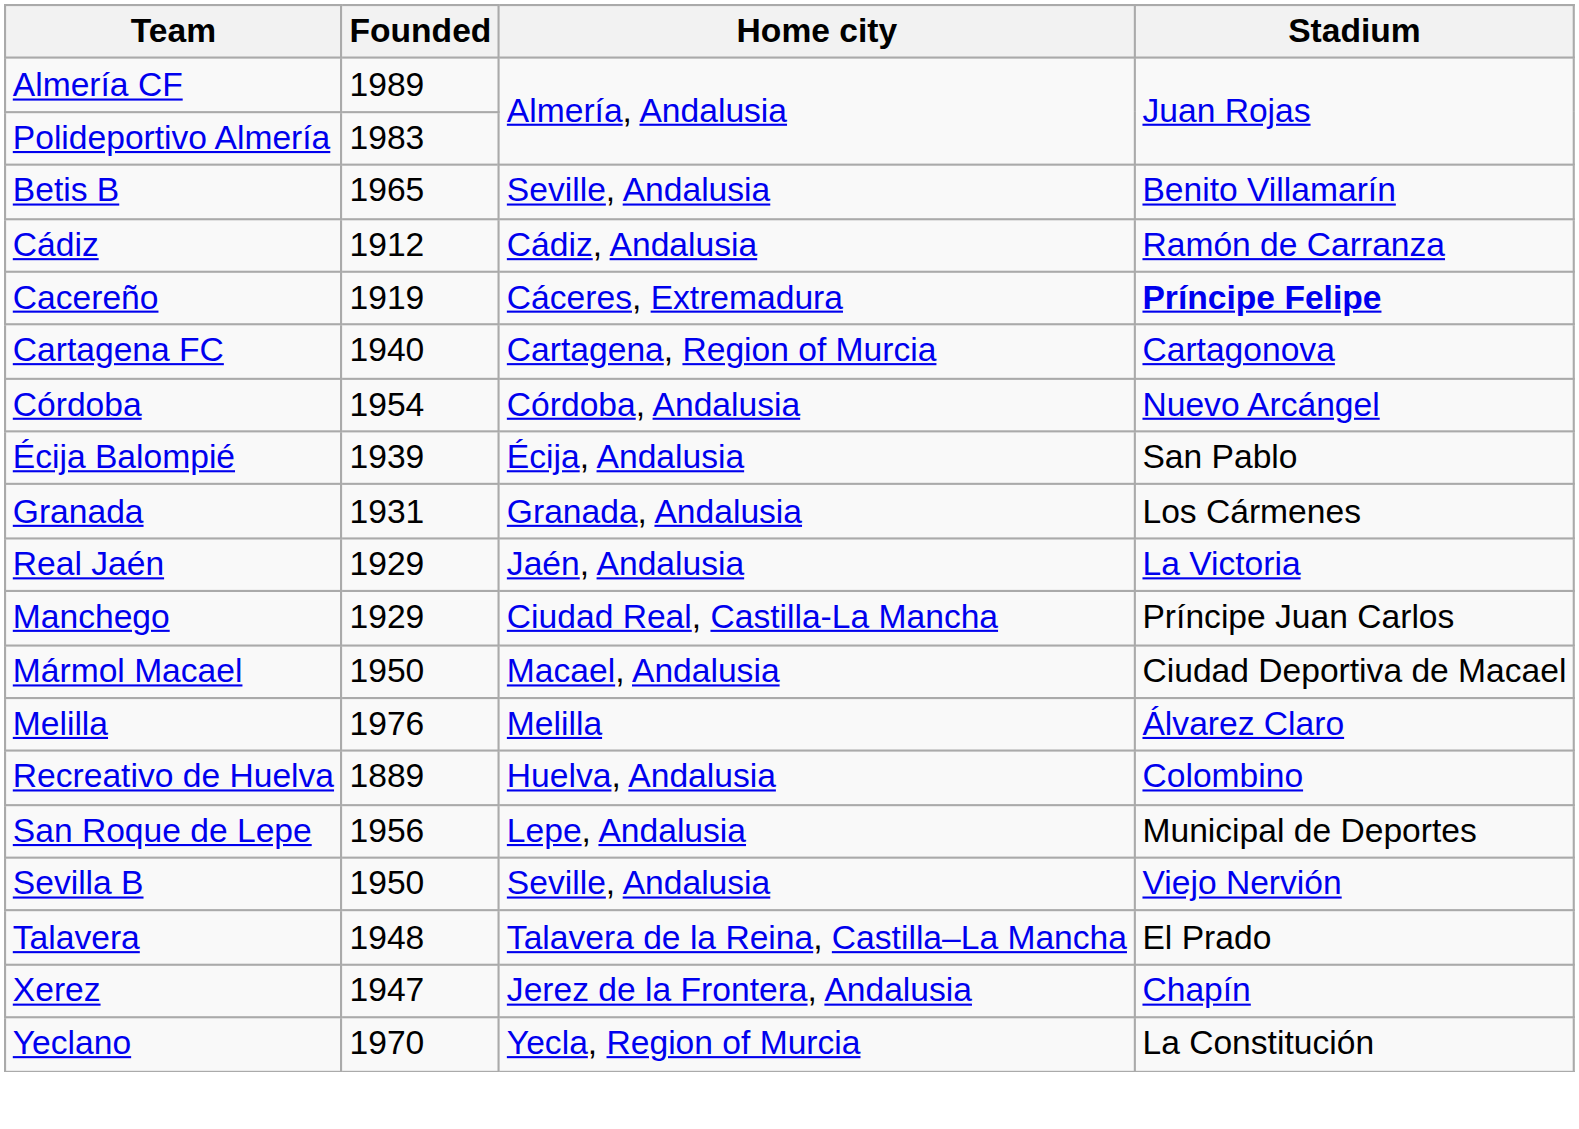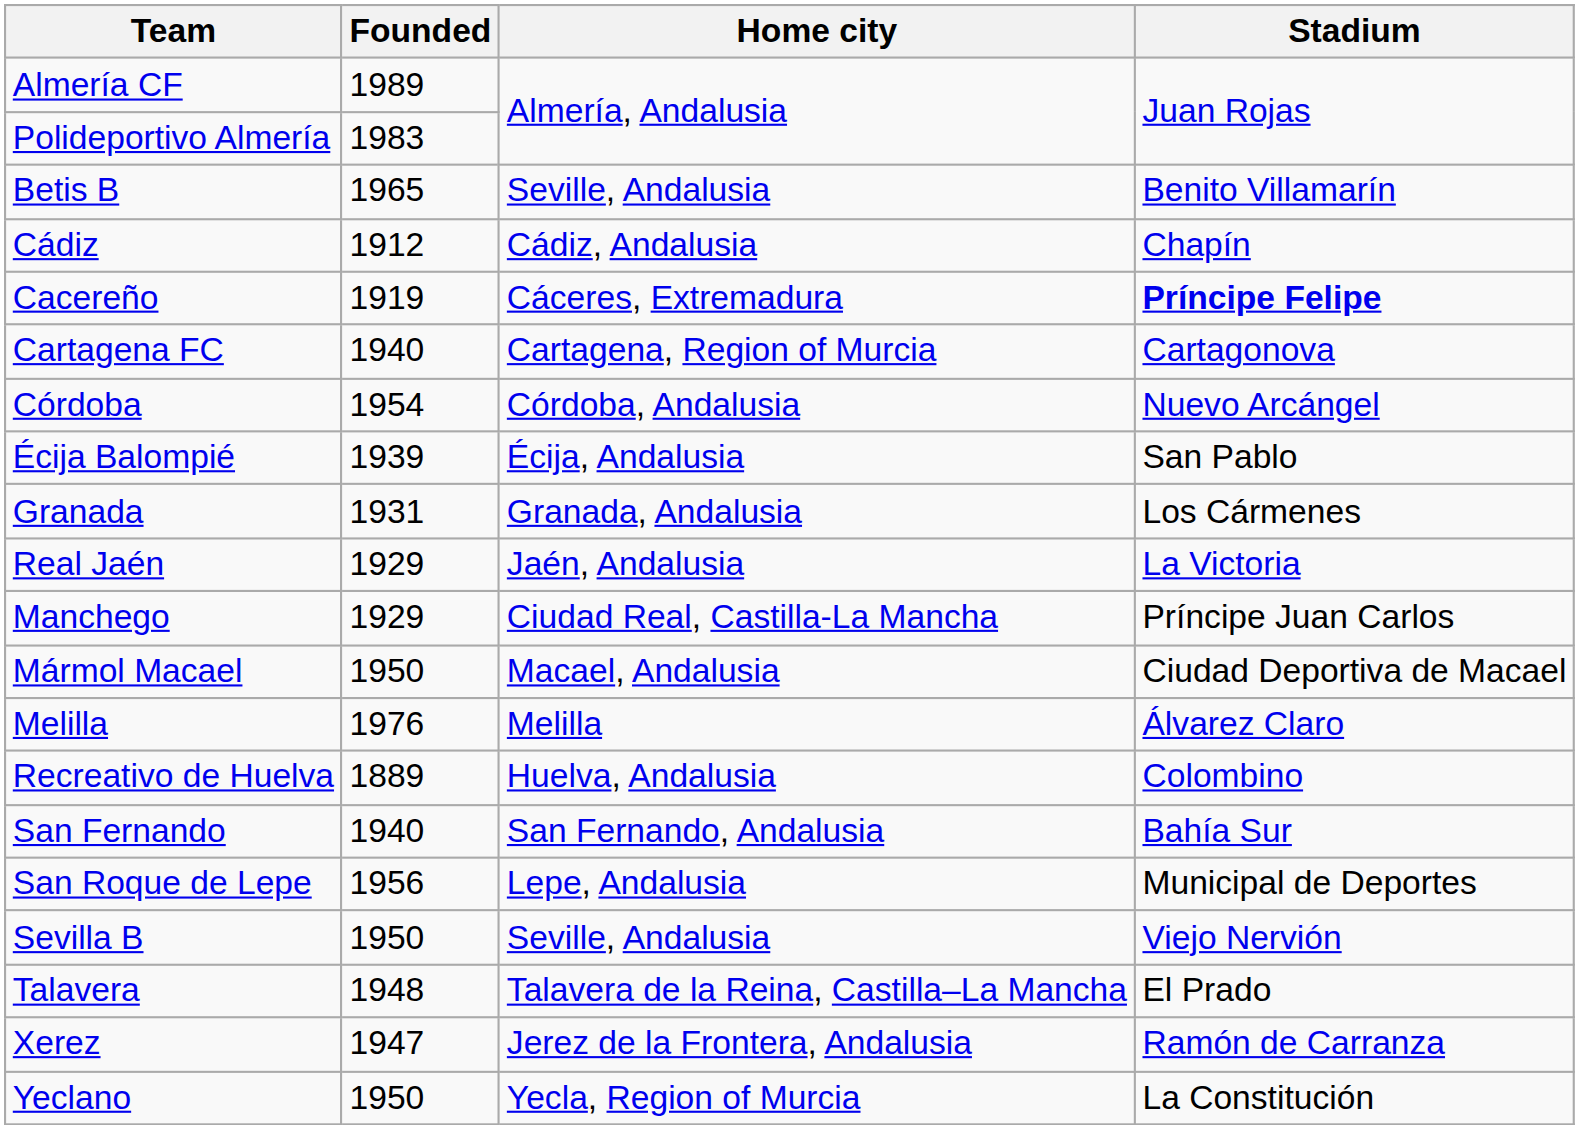 <table class="wikitable sortable">
 <tr>
 <th>Team</th>
 <th>Founded</th>
 <th>Home city</th>
 <th>Stadium</th>
 </tr>
 <tr>
 <td><a href='#'>Almería CF</a></td>
 <td>1989</td>
 <td rowspan=2><a href='#'>Almería</a>, <a href='#'>Andalusia</a></td>
 <td rowspan=2><a href='#'>Juan Rojas</a></td>
 </tr>
 <tr>
 <td><a href='#'>Polideportivo Almería</a></td>
 <td>1983</td>
 </tr>
 <tr>
 <td><a href='#'>Betis B</a></td>
 <td>1965</td>
 <td><a href='#'>Seville</a>, <a href='#'>Andalusia</a></td>
 <td><a href='#'>Benito Villamarín</a></td>
 </tr>
 <tr>
 <td><a href='#'>Cádiz</a></td>
 <td>1912</td>
 <td><a href='#'>Cádiz</a>, <a href='#'>Andalusia</a></td>
-<td><a href='#'>Ramón de Carranza</a></td>
+<td><a href='#'>Chapín</a></td>
 </tr>
 <tr>
 <td><a href='#'>Cacereño</a></td>
 <td>1919</td>
 <td><a href='#'>Cáceres</a>, <a href='#'>Extremadura</a></td>
 <td><strong><a href='#'>Príncipe Felipe</a></strong></td>
 </tr>
 <tr>
 <td><a href='#'>Cartagena FC</a></td>
 <td>1940</td>
 <td><a href='#'>Cartagena</a>, <a href='#'>Region of Murcia</a></td>
 <td><a href='#'>Cartagonova</a></td>
 </tr>
 <tr>
 <td><a href='#'>Córdoba</a></td>
 <td>1954</td>
 <td><a href='#'>Córdoba</a>, <a href='#'>Andalusia</a></td>
 <td><a href='#'>Nuevo Arcángel</a></td>
 </tr>
 <tr>
 <td><a href='#'>Écija Balompié</a></td>
 <td>1939</td>
 <td><a href='#'>Écija</a>, <a href='#'>Andalusia</a></td>
 <td>San Pablo</td>
 </tr>
 <tr>
 <td><a href='#'>Granada</a></td>
 <td>1931</td>
 <td><a href='#'>Granada</a>, <a href='#'>Andalusia</a></td>
 <td>Los Cármenes</td>
 </tr>
 <tr>
 <td><a href='#'>Real Jaén</a></td>
 <td>1929</td>
 <td><a href='#'>Jaén</a>, <a href='#'>Andalusia</a></td>
 <td><a href='#'>La Victoria</a></td>
 </tr>
 <tr>
 <td><a href='#'>Manchego</a></td>
 <td>1929</td>
 <td><a href='#'>Ciudad Real</a>, <a href='#'>Castilla-La Mancha</a></td>
 <td>Príncipe Juan Carlos</td>
 </tr>
 <tr>
 <td><a href='#'>Mármol Macael</a></td>
 <td>1950</td>
 <td><a href='#'>Macael</a>, <a href='#'>Andalusia</a></td>
 <td>Ciudad Deportiva de Macael</td>
 </tr>
 <tr>
 <td><a href='#'>Melilla</a></td>
 <td>1976</td>
 <td><a href='#'>Melilla</a></td>
 <td><a href='#'>Álvarez Claro</a></td>
 </tr>
 <tr>
 <td><a href='#'>Recreativo de Huelva</a></td>
 <td>1889</td>
 <td><a href='#'>Huelva</a>, <a href='#'>Andalusia</a></td>
 <td><a href='#'>Colombino</a></td>
 </tr>
 <tr>
+<td><a href='#'>San Fernando</a></td>
+<td>1940</td>
+<td><a href='#'>San Fernando</a>, <a href='#'>Andalusia</a></td>
+<td><a href='#'>Bahía Sur</a></td>
+</tr>
+<tr>
 <td><a href='#'>San Roque de Lepe</a></td>
 <td>1956</td>
 <td><a href='#'>Lepe</a>, <a href='#'>Andalusia</a></td>
 <td>Municipal de Deportes</td>
 </tr>
 <tr>
 <td><a href='#'>Sevilla B</a></td>
 <td>1950</td>
 <td><a href='#'>Seville</a>, <a href='#'>Andalusia</a></td>
 <td><a href='#'>Viejo Nervión</a></td>
 </tr>
 <tr>
 <td><a href='#'>Talavera</a></td>
 <td>1948</td>
 <td><a href='#'>Talavera de la Reina</a>, <a href='#'>Castilla–La Mancha</a></td>
 <td>El Prado</td>
 </tr>
 <tr>
 <td><a href='#'>Xerez</a></td>
 <td>1947</td>
 <td><a href='#'>Jerez de la Frontera</a>, <a href='#'>Andalusia</a></td>
-<td><a href='#'>Chapín</a></td>
+<td><a href='#'>Ramón de Carranza</a></td>
 </tr>
 <tr>
 <td><a href='#'>Yeclano</a></td>
-<td>1970</td>
+<td>1950</td>
 <td><a href='#'>Yecla</a>, <a href='#'>Region of Murcia</a></td>
 <td>La Constitución</td>
 </tr>
 </table>
